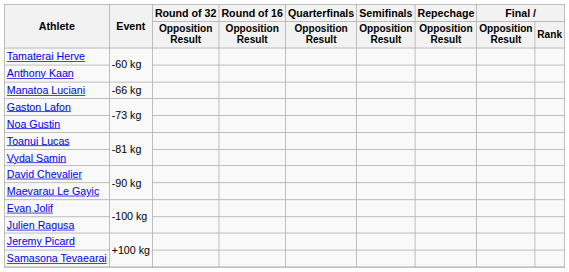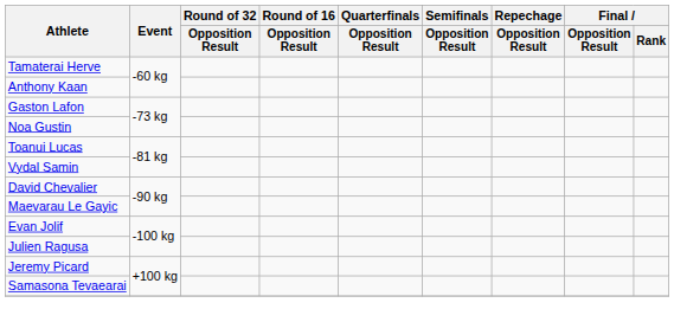 <table class=wikitable style=font-size:90%;text-align:center>
 <tr>
 <th rowspan=2>Athlete</th>
 <th rowspan=2>Event</th>
 <th>Round of 32</th>
 <th>Round of 16</th>
 <th>Quarterfinals</th>
 <th>Semifinals</th>
 <th>Repechage</th>
 <th colspan=2>Final / </th>
 </tr>
 <tr style=font-size:95%>
 <th>Opposition<br>Result</th>
 <th>Opposition<br>Result</th>
 <th>Opposition<br>Result</th>
 <th>Opposition<br>Result</th>
 <th>Opposition<br>Result</th>
 <th>Opposition<br>Result</th>
 <th>Rank</th>
 </tr>
 <tr>
 <td align=left><a href='#'>Tamaterai Herve</a></td>
 <td align=left rowspan=2>-60 kg</td>
 <td></td>
 <td></td>
 <td></td>
 <td></td>
 <td></td>
 <td></td>
 <td></td>
 </tr>
 <tr>
 <td align=left><a href='#'>Anthony Kaan</a></td>
-<td></td>
-<td></td>
-<td></td>
-<td></td>
-<td></td>
-<td></td>
-<td></td>
-</tr>
-<tr>
-<td align=left><a href='#'>Manatoa Luciani</a></td>
-<td align=left>-66 kg</td>
 <td></td>
 <td></td>
 <td></td>
 <td></td>
 <td></td>
 <td></td>
 <td></td>
 </tr>
 <tr>
 <td align=left><a href='#'>Gaston Lafon</a></td>
 <td align=left rowspan=2>-73 kg</td>
 <td></td>
 <td></td>
 <td></td>
 <td></td>
 <td></td>
 <td></td>
 <td></td>
 </tr>
 <tr>
 <td align=left><a href='#'>Noa Gustin</a></td>
 <td></td>
 <td></td>
 <td></td>
 <td></td>
 <td></td>
 <td></td>
 <td></td>
 </tr>
 <tr>
 <td align=left><a href='#'>Toanui Lucas</a></td>
 <td align=left rowspan=2>-81 kg</td>
 <td></td>
 <td></td>
 <td></td>
 <td></td>
 <td></td>
 <td></td>
 <td></td>
 </tr>
 <tr>
 <td align=left><a href='#'>Vydal Samin</a></td>
 <td></td>
 <td></td>
 <td></td>
 <td></td>
 <td></td>
 <td></td>
 <td></td>
 </tr>
 <tr>
 <td align=left><a href='#'>David Chevalier</a></td>
 <td align=left rowspan=2>-90 kg</td>
 <td></td>
 <td></td>
 <td></td>
 <td></td>
 <td></td>
 <td></td>
 <td></td>
 </tr>
 <tr>
 <td align=left><a href='#'>Maevarau Le Gayic</a></td>
 <td></td>
 <td></td>
 <td></td>
 <td></td>
 <td></td>
 <td></td>
 <td></td>
 </tr>
 <tr>
 <td align=left><a href='#'>Evan Jolif</a></td>
 <td align=left rowspan=2>-100 kg</td>
 <td></td>
 <td></td>
 <td></td>
 <td></td>
 <td></td>
 <td></td>
 <td></td>
 </tr>
 <tr>
 <td align=left><a href='#'>Julien Ragusa</a></td>
 <td></td>
 <td></td>
 <td></td>
 <td></td>
 <td></td>
 <td></td>
 <td></td>
 </tr>
 <tr>
 <td align=left><a href='#'>Jeremy Picard</a></td>
 <td align=left rowspan=2>+100 kg</td>
 <td></td>
 <td></td>
 <td></td>
 <td></td>
 <td></td>
 <td></td>
 <td></td>
 </tr>
 <tr>
 <td align=left><a href='#'>Samasona Tevaearai</a></td>
 <td></td>
 <td></td>
 <td></td>
 <td></td>
 <td></td>
 <td></td>
 <td></td>
 </tr>
 <tr>
 </tr>
 </table>
